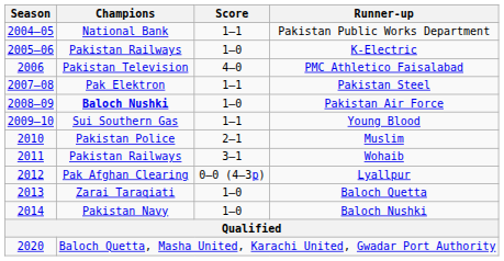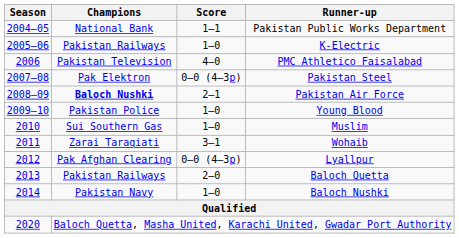 <table class="wikitable" style="text-align:center;">
 <tr>
 <th>Season</th>
 <th>Champions</th>
 <th>Score</th>
 <th>Runner-up</th>
 </tr>
 <tr>
 <td><a href='#'>2004–05</a></td>
 <td><a href='#'>National Bank</a></td>
 <td>1–1</td>
 <td>Pakistan Public Works Department</td>
 </tr>
 <tr>
 <td><a href='#'>2005–06</a></td>
 <td><a href='#'>Pakistan Railways</a></td>
 <td>1–0</td>
 <td><a href='#'>K-Electric</a></td>
 </tr>
 <tr>
 <td><a href='#'>2006</a></td>
 <td><a href='#'>Pakistan Television</a></td>
 <td>4–0</td>
 <td><a href='#'>PMC Athletico Faisalabad</a></td>
 </tr>
 <tr>
 <td><a href='#'>2007–08</a></td>
 <td><a href='#'>Pak Elektron</a></td>
-<td>1–1</td>
+<td>0–0 (4–3<a href='#'>p</a>)</td>
 <td><a href='#'>Pakistan Steel</a></td>
 </tr>
 <tr>
 <td><a href='#'>2008–09</a></td>
 <td><strong><a href='#'>Baloch Nushki</a></strong></td>
-<td>1–0</td>
+<td>2–1</td>
 <td><a href='#'>Pakistan Air Force</a></td>
 </tr>
 <tr>
 <td><a href='#'>2009–10</a></td>
-<td><a href='#'>Sui Southern Gas</a></td>
-<td>1–1</td>
+<td><a href='#'>Pakistan Police</a></td>
+<td>1–0</td>
 <td><a href='#'>Young Blood</a></td>
 </tr>
 <tr>
 <td><a href='#'>2010</a></td>
-<td><a href='#'>Pakistan Police</a></td>
-<td>2–1</td>
+<td><a href='#'>Sui Southern Gas</a></td>
+<td>1–0</td>
 <td><a href='#'>Muslim</a></td>
 </tr>
 <tr>
 <td><a href='#'>2011</a></td>
-<td><a href='#'>Pakistan Railways</a></td>
+<td><a href='#'>Zarai Taraqiati</a></td>
 <td>3–1</td>
 <td><a href='#'>Wohaib</a></td>
 </tr>
 <tr>
 <td><a href='#'>2012</a></td>
 <td><a href='#'>Pak Afghan Clearing</a></td>
 <td>0–0 (4–3<a href='#'>p</a>)</td>
 <td><a href='#'>Lyallpur</a></td>
 </tr>
 <tr>
 <td><a href='#'>2013</a></td>
-<td><a href='#'>Zarai Taraqiati</a></td>
-<td>1–0</td>
+<td><a href='#'>Pakistan Railways</a></td>
+<td>2–0</td>
 <td><a href='#'>Baloch Quetta</a></td>
 </tr>
 <tr>
 <td><a href='#'>2014</a></td>
 <td><a href='#'>Pakistan Navy</a></td>
 <td>1–0</td>
 <td><a href='#'>Baloch Nushki</a></td>
 </tr>
 <tr>
 <th colspan="4">Qualified</th>
 </tr>
 <tr>
 <td><a href='#'>2020</a></td>
 <td colspan="3"><a href='#'>Baloch Quetta</a>, <a href='#'>Masha United</a>, <a href='#'>Karachi United</a>, <a href='#'>Gwadar Port Authority</a></td>
 </tr>
 </table>
